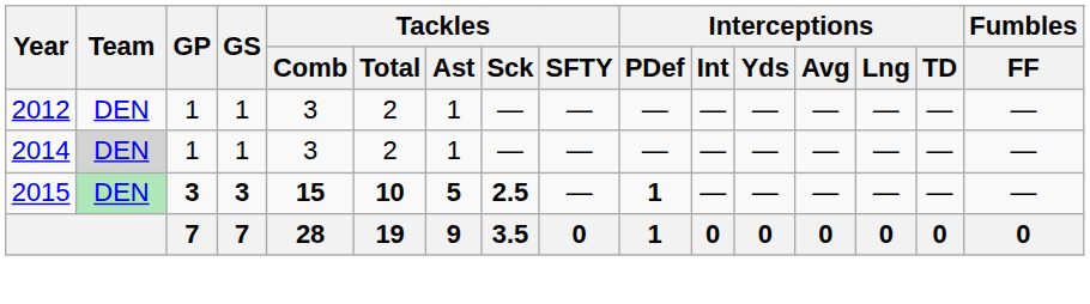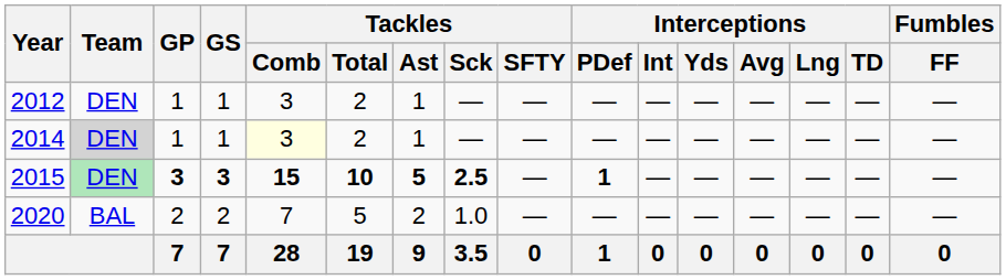 <table class="wikitable" style="text-align:center">
 <tr>
 <th rowspan=2>Year</th>
 <th rowspan=2>Team</th>
 <th rowspan=2>GP</th>
 <th rowspan=2>GS</th>
 <th colspan=5>Tackles</th>
 <th colspan=6>Interceptions</th>
 <th>Fumbles</th>
 </tr>
 <tr>
 <th>Comb</th>
 <th>Total</th>
 <th>Ast</th>
 <th>Sck</th>
 <th>SFTY</th>
 <th>PDef</th>
 <th>Int</th>
 <th>Yds</th>
 <th>Avg</th>
 <th>Lng</th>
 <th>TD</th>
 <th>FF</th>
 </tr>
 <tr>
 <td><a href='#'>2012</a></td>
 <td><a href='#'>DEN</a></td>
 <td>1</td>
 <td>1</td>
 <td>3</td>
 <td>2</td>
 <td>1</td>
 <td>—</td>
 <td>—</td>
 <td>—</td>
 <td>—</td>
 <td>—</td>
 <td>—</td>
 <td>—</td>
 <td>—</td>
 <td>—</td>
 </tr>
 <tr>
 <td><a href='#'>2014</a></td>
 <td style="background: lightgrey;"><a href='#'>DEN</a></td>
 <td>1</td>
 <td>1</td>
-<td>3</td>
+<td style="background: lightyellow;">3</td>
 <td>2</td>
 <td>1</td>
 <td>—</td>
 <td>—</td>
 <td>—</td>
 <td>—</td>
 <td>—</td>
 <td>—</td>
 <td>—</td>
 <td>—</td>
 <td>—</td>
 </tr>
 <tr>
 <td><a href='#'>2015</a></td>
 <td style="background:#afe6ba; width:3em;"><a href='#'>DEN</a></td>
 <td><strong>3</strong></td>
 <td><strong>3</strong></td>
 <td><strong>15</strong></td>
 <td><strong>10</strong></td>
 <td><strong>5</strong></td>
 <td><strong>2.5</strong></td>
 <td>—</td>
 <td><strong>1</strong></td>
 <td>—</td>
 <td>—</td>
 <td>—</td>
 <td>—</td>
 <td>—</td>
 <td>—</td>
 </tr>
 <tr>
+<td><a href='#'>2020</a></td>
+<td><a href='#'>BAL</a></td>
+<td>2</td>
+<td>2</td>
+<td>7</td>
+<td>5</td>
+<td>2</td>
+<td>1.0</td>
+<td>—</td>
+<td>—</td>
+<td>—</td>
+<td>—</td>
+<td>—</td>
+<td>—</td>
+<td>—</td>
+<td>—</td>
+</tr>
+<tr>
 <th colspan="2"></th>
 <th>7</th>
 <th>7</th>
 <th>28</th>
 <th>19</th>
 <th>9</th>
 <th>3.5</th>
 <th>0</th>
 <th>1</th>
 <th>0</th>
 <th>0</th>
 <th>0</th>
 <th>0</th>
 <th>0</th>
 <th>0</th>
 </tr>
 </table>
